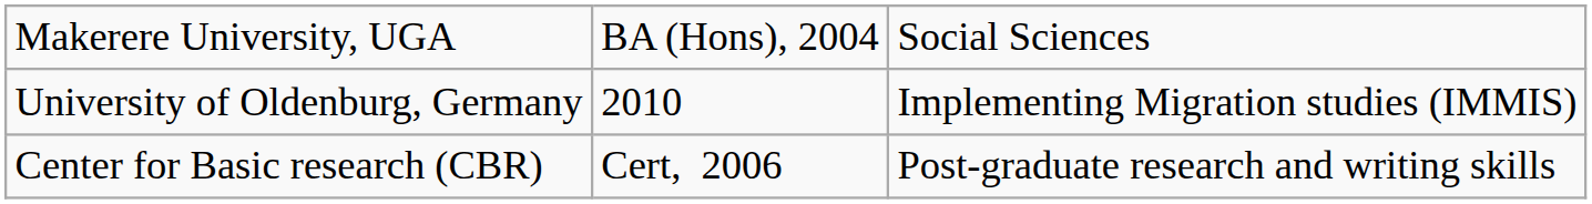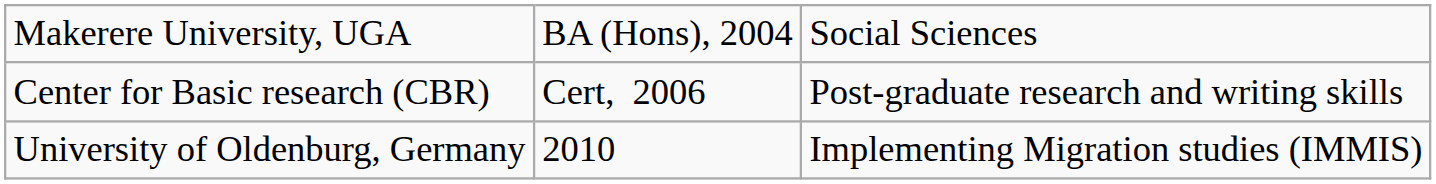 <table class="wikitable">
 <tr>
 <td>Makerere University, UGA</td>
 <td>BA (Hons), 2004</td>
 <td>Social Sciences</td>
 </tr>
 <tr>
+<td>Center for Basic research (CBR)</td>
+<td>Cert,  2006</td>
+<td>Post-graduate research and writing skills</td>
+</tr>
+<tr>
 <td>University of Oldenburg, Germany</td>
 <td>2010</td>
 <td>Implementing Migration studies (IMMIS)</td>
 </tr>
-<tr>
-<td>Center for Basic research (CBR)</td>
-<td>Cert,  2006</td>
-<td>Post-graduate research and writing skills</td>
-</tr>
 </table>
